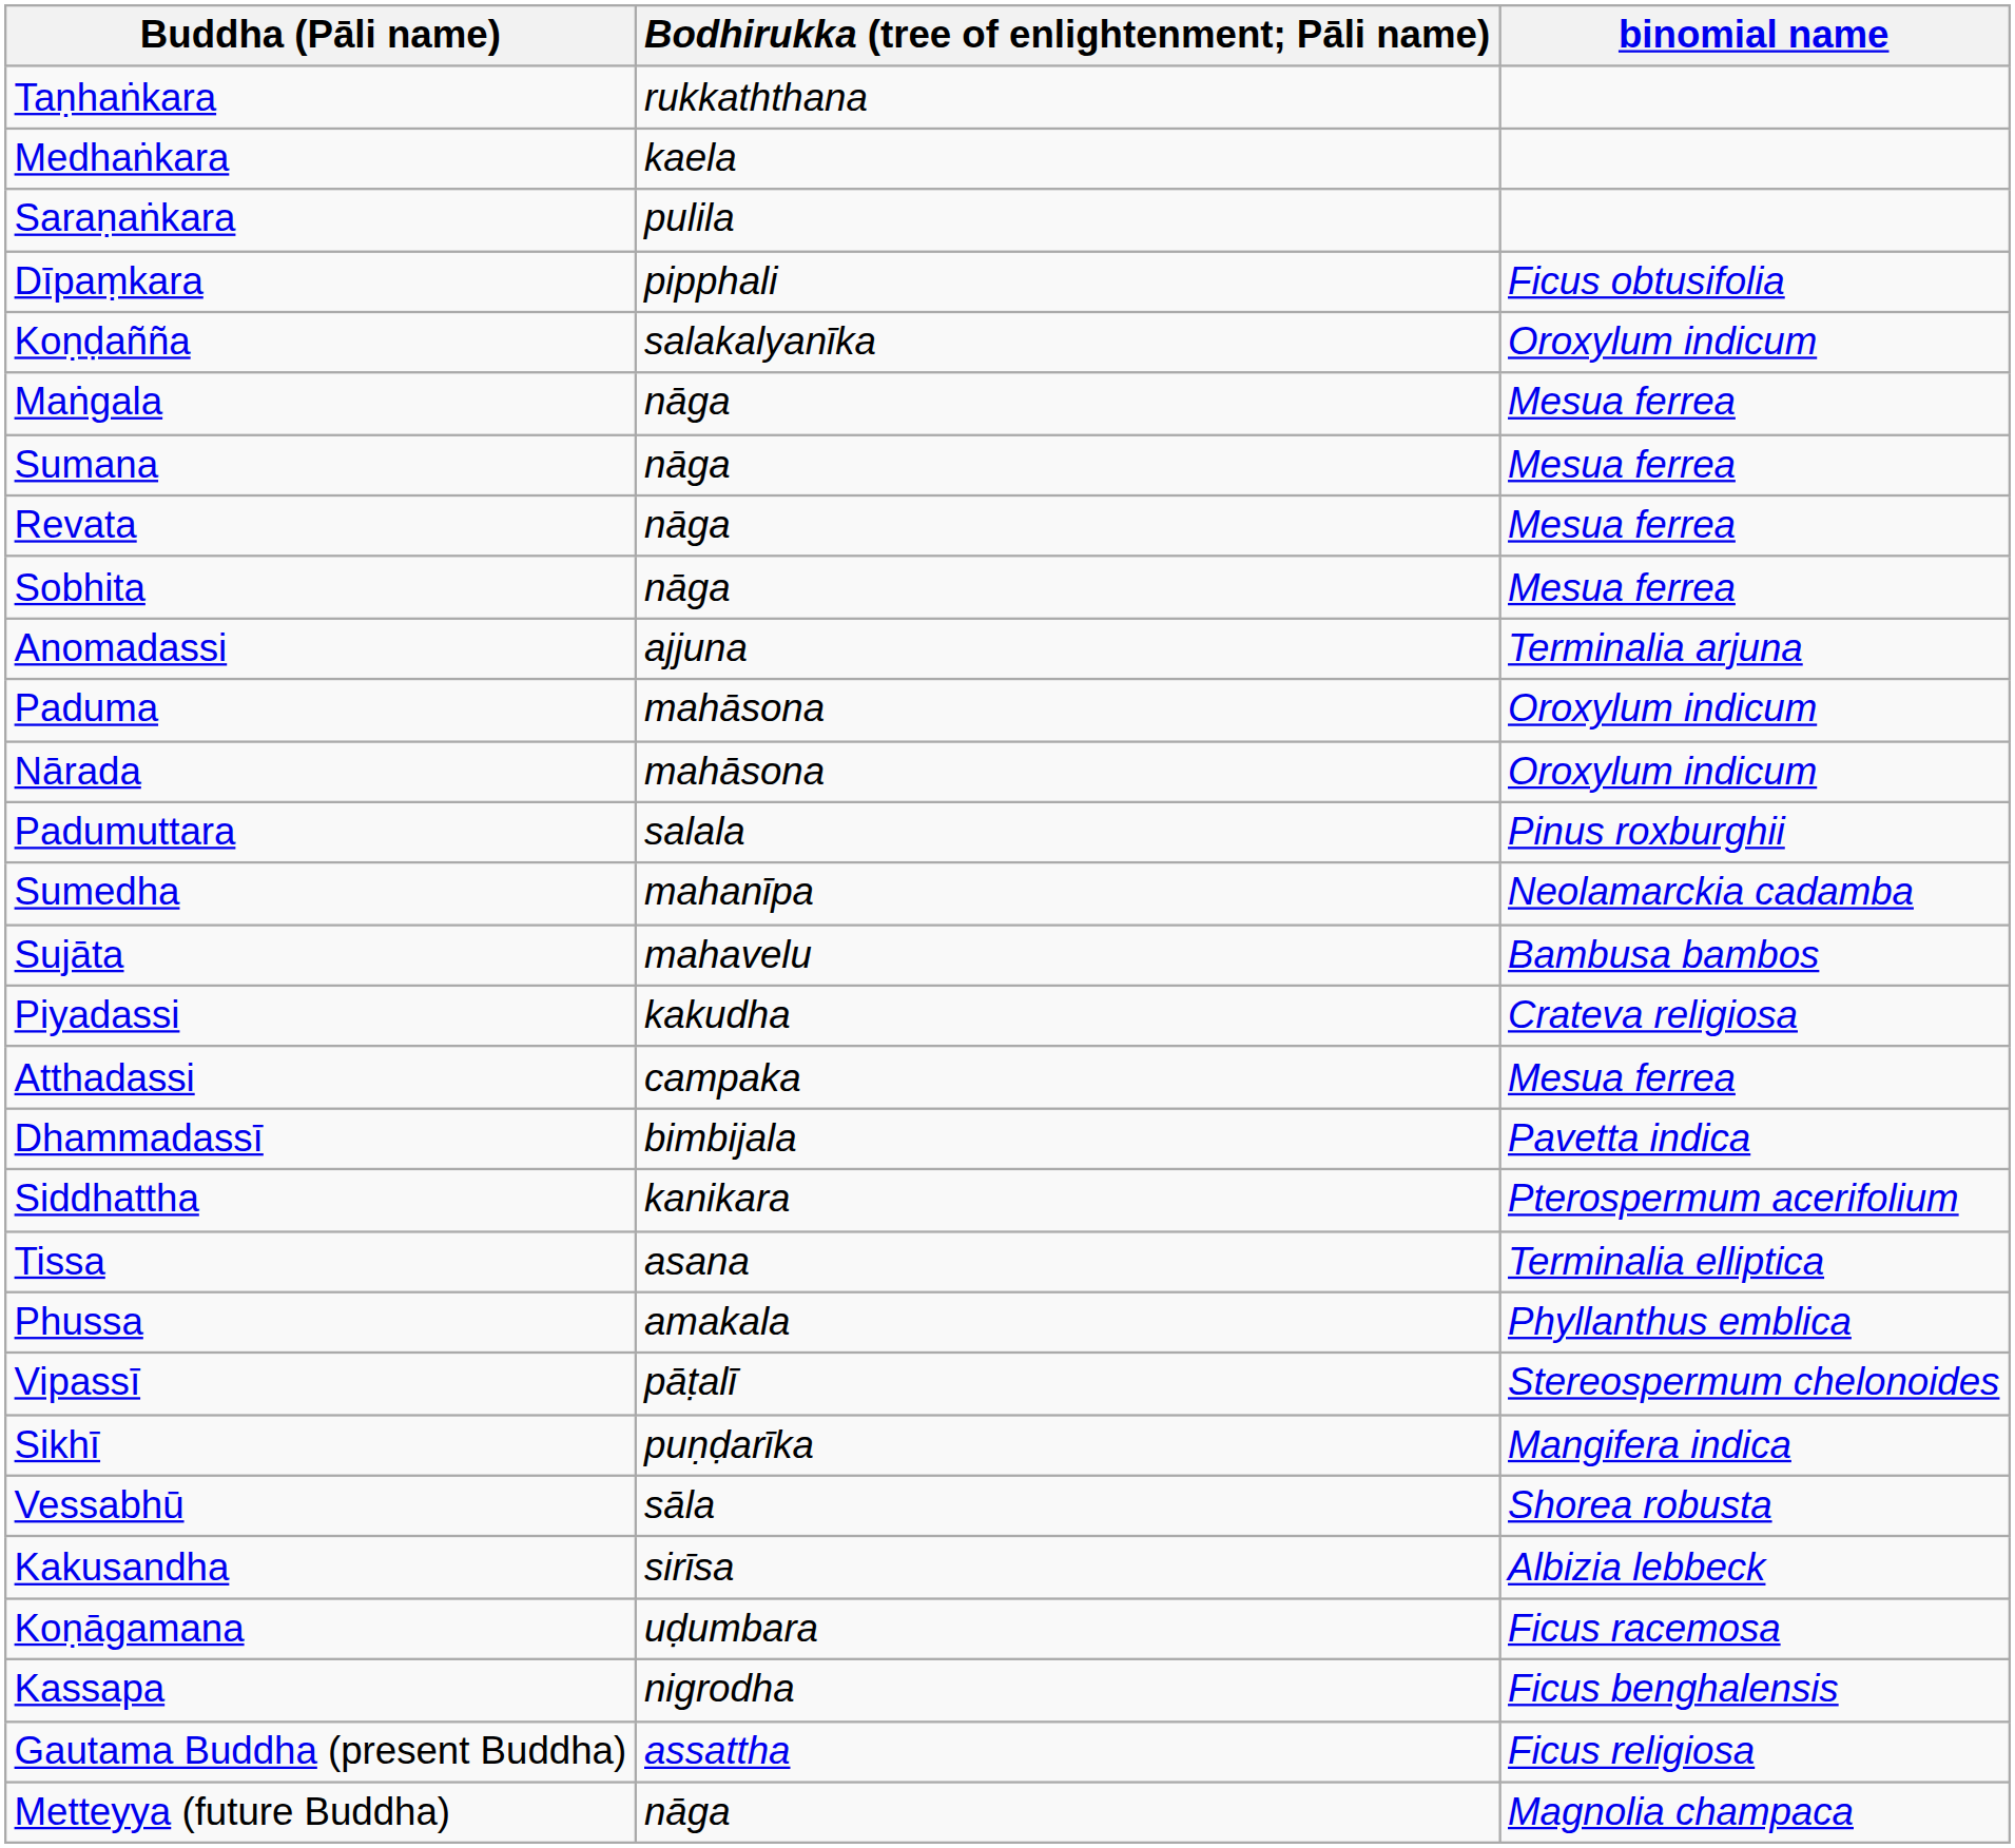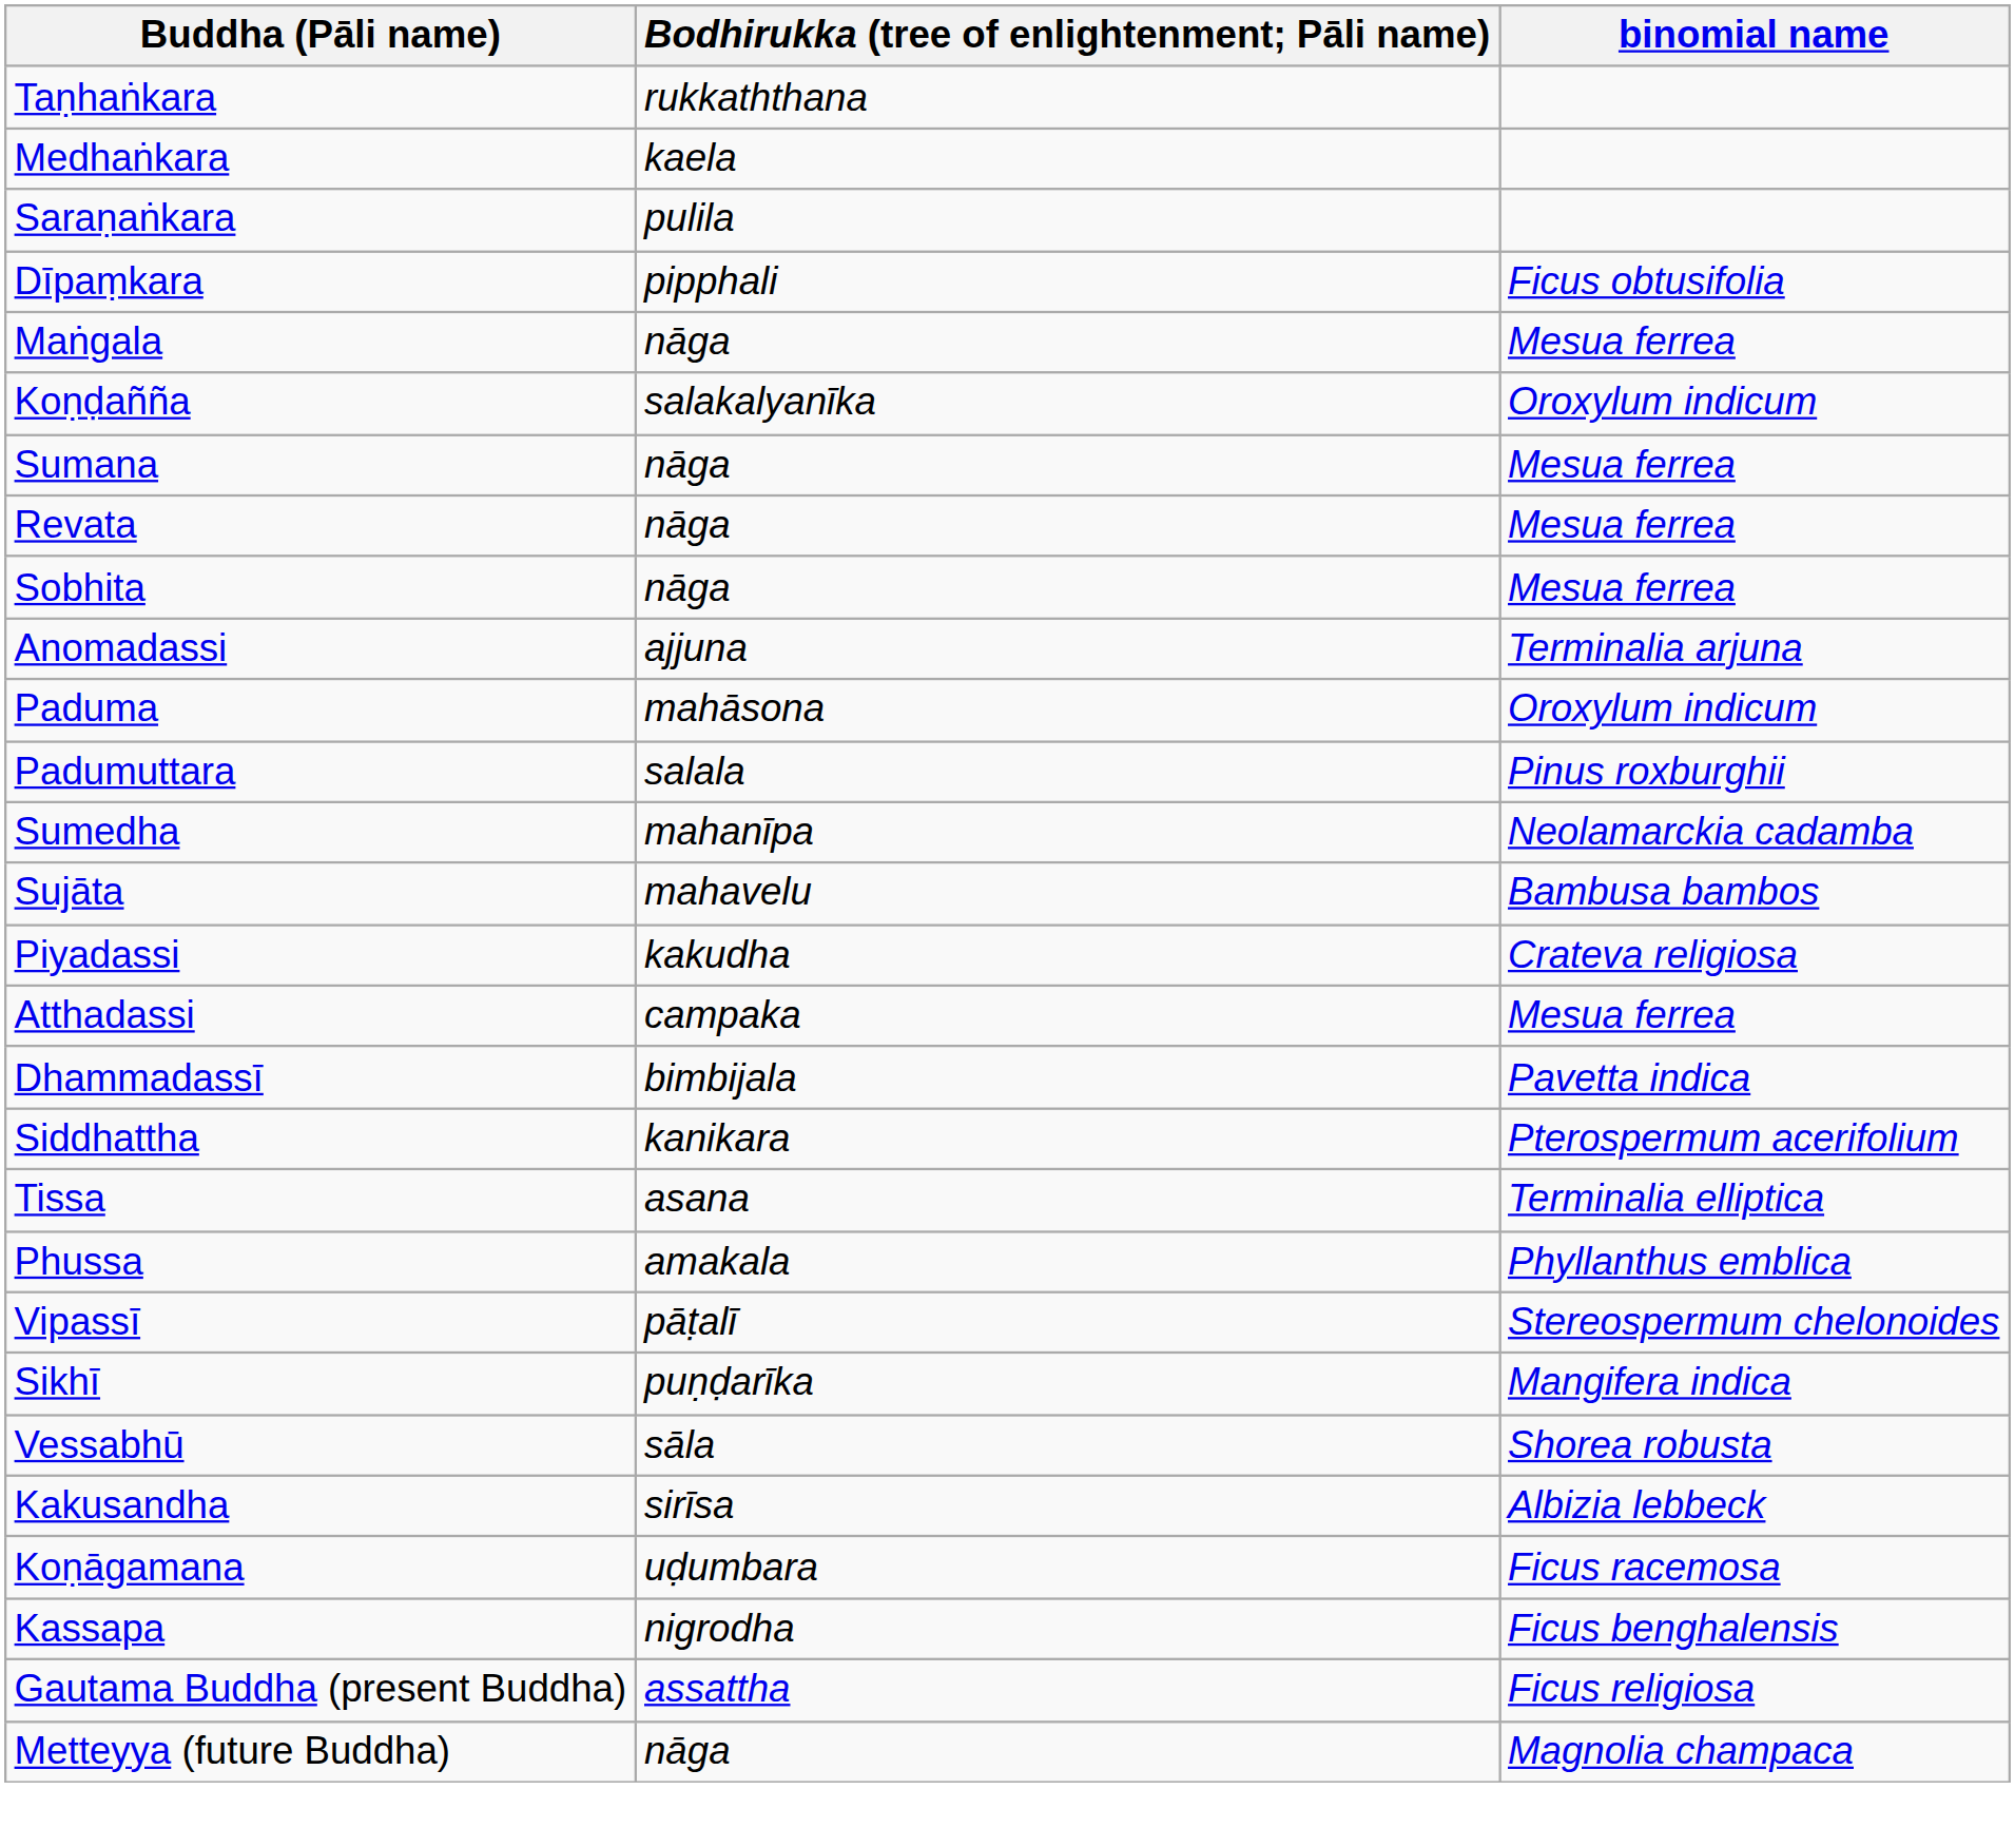 <table class="wikitable sortable">
 <tr>
 <th>Buddha (Pāli name)</th>
 <th><em>Bodhirukka</em> (tree of enlightenment; Pāli name)</th>
 <th><a href='#'>binomial name</a></th>
 </tr>
 <tr>
 <td><a href='#'>Taṇhaṅkara</a></td>
 <td><em>rukkaththana</em></td>
 <td></td>
 </tr>
 <tr>
 <td><a href='#'>Medhaṅkara</a></td>
 <td><em>kaela</em></td>
 <td></td>
 </tr>
 <tr>
 <td><a href='#'>Saraṇaṅkara</a></td>
 <td><em>pulila</em></td>
 <td></td>
 </tr>
 <tr>
 <td><a href='#'>Dīpaṃkara</a></td>
 <td><em>pipphali</em></td>
 <td><em><a href='#'>Ficus obtusifolia</a></em></td>
 </tr>
 <tr>
+<td><a href='#'>Maṅgala</a></td>
+<td><em>nāga</em></td>
+<td><em><a href='#'>Mesua ferrea</a></em></td>
+</tr>
+<tr>
 <td><a href='#'>Koṇḍañña</a></td>
 <td><em>salakalyanīka</em></td>
 <td><em><a href='#'>Oroxylum indicum</a></em></td>
-</tr>
-<tr>
-<td><a href='#'>Maṅgala</a></td>
-<td><em>nāga</em></td>
-<td><em><a href='#'>Mesua ferrea</a></em></td>
 </tr>
 <tr>
 <td><a href='#'>Sumana</a></td>
 <td><em>nāga</em></td>
 <td><em><a href='#'>Mesua ferrea</a></em></td>
 </tr>
 <tr>
 <td><a href='#'>Revata</a></td>
 <td><em>nāga</em></td>
 <td><em><a href='#'>Mesua ferrea</a></em></td>
 </tr>
 <tr>
 <td><a href='#'>Sobhita</a></td>
 <td><em>nāga</em></td>
 <td><em><a href='#'>Mesua ferrea</a></em></td>
 </tr>
 <tr>
 <td><a href='#'>Anomadassi</a></td>
 <td><em>ajjuna</em></td>
 <td><em><a href='#'>Terminalia arjuna</a></em></td>
 </tr>
 <tr>
 <td><a href='#'>Paduma</a></td>
-<td><em>mahāsona</em></td>
-<td><em><a href='#'>Oroxylum indicum</a></em></td>
-</tr>
-<tr>
-<td><a href='#'>Nārada</a></td>
 <td><em>mahāsona</em></td>
 <td><em><a href='#'>Oroxylum indicum</a></em></td>
 </tr>
 <tr>
 <td><a href='#'>Padumuttara</a></td>
 <td><em>salala</em></td>
 <td><em><a href='#'>Pinus roxburghii</a></em></td>
 </tr>
 <tr>
 <td><a href='#'>Sumedha</a></td>
 <td><em>mahanīpa</em></td>
 <td><em><a href='#'>Neolamarckia cadamba</a></em></td>
 </tr>
 <tr>
 <td><a href='#'>Sujāta</a></td>
 <td><em>mahavelu</em></td>
 <td><em><a href='#'>Bambusa bambos</a></em></td>
 </tr>
 <tr>
 <td><a href='#'>Piyadassi</a></td>
 <td><em>kakudha</em></td>
 <td><em><a href='#'>Crateva religiosa</a></em></td>
 </tr>
 <tr>
 <td><a href='#'>Atthadassi</a></td>
 <td><em>campaka</em></td>
 <td><em><a href='#'>Mesua ferrea</a></em></td>
 </tr>
 <tr>
 <td><a href='#'>Dhammadassī</a></td>
 <td><em>bimbijala</em></td>
 <td><em><a href='#'>Pavetta indica</a></em></td>
 </tr>
 <tr>
 <td><a href='#'>Siddhattha</a></td>
 <td><em>kanikara</em></td>
 <td><em><a href='#'>Pterospermum acerifolium</a></em></td>
 </tr>
 <tr>
 <td><a href='#'>Tissa</a></td>
 <td><em>asana</em></td>
 <td><em><a href='#'>Terminalia elliptica</a></em></td>
 </tr>
 <tr>
 <td><a href='#'>Phussa</a></td>
 <td><em>amakala</em></td>
 <td><em><a href='#'>Phyllanthus emblica</a></em></td>
 </tr>
 <tr>
 <td><a href='#'>Vipassī</a></td>
 <td><em>pāṭalī</em></td>
 <td><em><a href='#'>Stereospermum chelonoides</a></em></td>
 </tr>
 <tr>
 <td><a href='#'>Sikhī</a></td>
 <td><em>puṇḍarīka</em></td>
 <td><em><a href='#'>Mangifera indica</a></em></td>
 </tr>
 <tr>
 <td><a href='#'>Vessabhū</a></td>
 <td><em>sāla</em></td>
 <td><em><a href='#'>Shorea robusta</a></em></td>
 </tr>
 <tr>
 <td><a href='#'>Kakusandha</a></td>
 <td><em>sirīsa</em></td>
 <td><em><a href='#'>Albizia lebbeck</a></em></td>
 </tr>
 <tr>
 <td><a href='#'>Koṇāgamana</a></td>
 <td><em>uḍumbara</em></td>
 <td><em><a href='#'>Ficus racemosa</a></em></td>
 </tr>
 <tr>
 <td><a href='#'>Kassapa</a></td>
 <td><em>nigrodha</em></td>
 <td><em><a href='#'>Ficus benghalensis</a></em></td>
 </tr>
 <tr>
 <td><a href='#'>Gautama Buddha</a> (present Buddha)</td>
 <td><em><a href='#'>assattha</a></em></td>
 <td><em><a href='#'>Ficus religiosa</a></em></td>
 </tr>
 <tr>
 <td><a href='#'>Metteyya</a> (future Buddha)</td>
 <td><em>nāga</em></td>
 <td><em><a href='#'>Magnolia champaca</a></em></td>
 </tr>
 </table>
